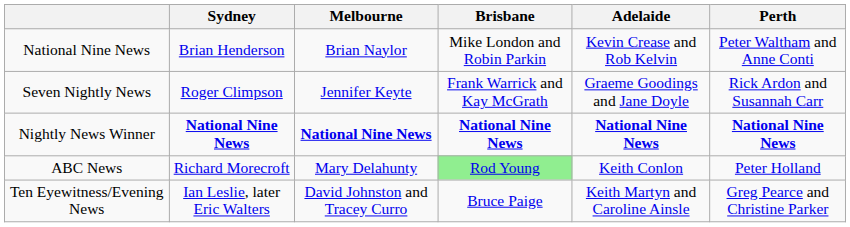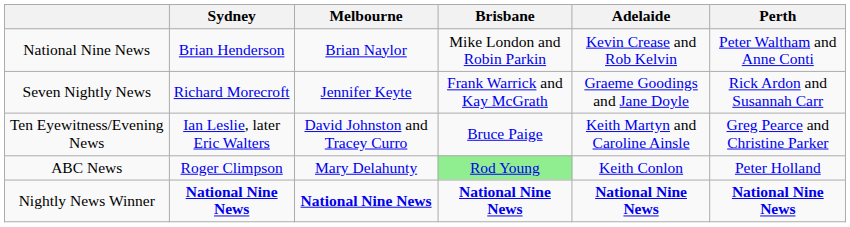 <table class="wikitable">
 <tr>
 <th></th>
 <th>Sydney</th>
 <th>Melbourne</th>
 <th>Brisbane</th>
 <th>Adelaide</th>
 <th>Perth</th>
 </tr>
 <tr style="text-align:center">
 <td>National Nine News</td>
 <td><a href='#'>Brian Henderson</a></td>
 <td><a href='#'>Brian Naylor</a></td>
 <td>Mike London and <a href='#'>Robin Parkin</a></td>
 <td><a href='#'>Kevin Crease</a> and <a href='#'>Rob Kelvin</a></td>
 <td><a href='#'>Peter Waltham</a> and <a href='#'>Anne Conti</a></td>
 </tr>
 <tr style="text-align:center">
 <td>Seven Nightly News</td>
-<td><a href='#'>Roger Climpson</a></td>
+<td><a href='#'>Richard Morecroft</a></td>
 <td><a href='#'>Jennifer Keyte</a></td>
 <td><a href='#'>Frank Warrick</a> and <a href='#'>Kay McGrath</a></td>
 <td><a href='#'>Graeme Goodings</a> and <a href='#'>Jane Doyle</a></td>
 <td><a href='#'>Rick Ardon</a> and <a href='#'>Susannah Carr</a></td>
+</tr>
+<tr style="text-align:center">
+<td>Ten Eyewitness/Evening News</td>
+<td><a href='#'>Ian Leslie</a>, later <a href='#'>Eric Walters</a></td>
+<td><a href='#'>David Johnston</a> and <a href='#'>Tracey Curro</a></td>
+<td><a href='#'>Bruce Paige</a></td>
+<td><a href='#'>Keith Martyn</a> and <a href='#'>Caroline Ainsle</a></td>
+<td><a href='#'>Greg Pearce</a> and <a href='#'>Christine Parker</a></td>
+</tr>
+<tr style="text-align:center">
+<td>ABC News</td>
+<td><a href='#'>Roger Climpson</a></td>
+<td><a href='#'>Mary Delahunty</a></td>
+<td style="background: lightgreen;"><a href='#'>Rod Young</a></td>
+<td><a href='#'>Keith Conlon</a></td>
+<td><a href='#'>Peter Holland</a></td>
 </tr>
 <tr style="text-align:center">
 <td>Nightly News Winner</td>
 <td><strong><a href='#'>National Nine News</a></strong></td>
 <td><strong><a href='#'>National Nine News</a></strong></td>
 <td><strong><a href='#'>National Nine News</a></strong></td>
 <td><strong><a href='#'>National Nine News</a></strong></td>
 <td><strong><a href='#'>National Nine News</a></strong></td>
 </tr>
-<tr style="text-align:center">
-<td>ABC News</td>
-<td><a href='#'>Richard Morecroft</a></td>
-<td><a href='#'>Mary Delahunty</a></td>
-<td style="background: lightgreen;"><a href='#'>Rod Young</a></td>
-<td><a href='#'>Keith Conlon</a></td>
-<td><a href='#'>Peter Holland</a></td>
-</tr>
-<tr style="text-align:center">
-<td>Ten Eyewitness/Evening News</td>
-<td><a href='#'>Ian Leslie</a>, later <a href='#'>Eric Walters</a></td>
-<td><a href='#'>David Johnston</a> and <a href='#'>Tracey Curro</a></td>
-<td><a href='#'>Bruce Paige</a></td>
-<td><a href='#'>Keith Martyn</a> and <a href='#'>Caroline Ainsle</a></td>
-<td><a href='#'>Greg Pearce</a> and <a href='#'>Christine Parker</a></td>
-</tr>
 </table>
